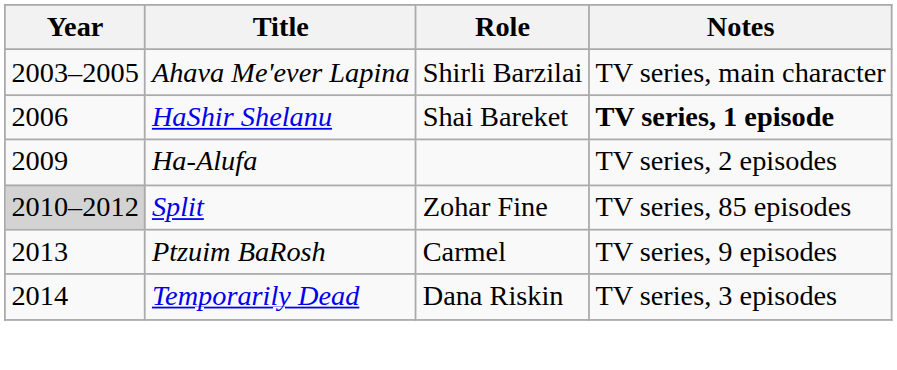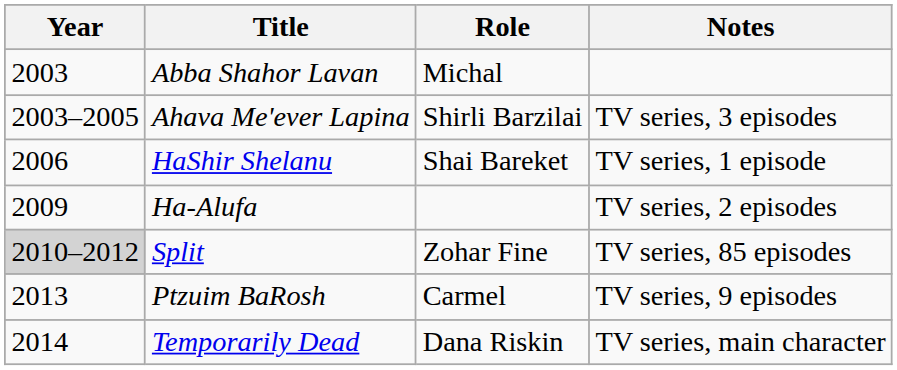 <table class = "wikitable sortable">
 <tr>
 <th>Year</th>
 <th>Title</th>
 <th>Role</th>
 <th>Notes</th>
 </tr>
 <tr>
+<td>2003</td>
+<td><em>Abba Shahor Lavan</em></td>
+<td>Michal</td>
+<td></td>
+</tr>
+<tr>
 <td>2003–2005</td>
 <td><em>Ahava Me'ever Lapina</em></td>
 <td>Shirli Barzilai</td>
-<td>TV series, main character</td>
+<td>TV series, 3 episodes</td>
 </tr>
 <tr>
 <td>2006</td>
 <td><em><a href='#'>HaShir Shelanu</a></em></td>
 <td>Shai Bareket</td>
-<td><strong>TV series, 1 episode</strong></td>
+<td>TV series, 1 episode</td>
 </tr>
 <tr>
 <td>2009</td>
 <td><em>Ha-Alufa</em></td>
 <td></td>
 <td>TV series, 2 episodes</td>
 </tr>
 <tr>
 <td style="background: lightgrey;">2010–2012</td>
 <td><em><a href='#'>Split</a></em></td>
 <td>Zohar Fine</td>
 <td>TV series, 85 episodes</td>
 </tr>
 <tr>
 <td>2013</td>
 <td><em>Ptzuim BaRosh</em></td>
 <td>Carmel</td>
 <td>TV series, 9 episodes</td>
 </tr>
 <tr>
 <td>2014</td>
 <td><em><a href='#'>Temporarily Dead</a></em></td>
 <td>Dana Riskin</td>
-<td>TV series, 3 episodes</td>
+<td>TV series, main character</td>
 </tr>
 </table>
